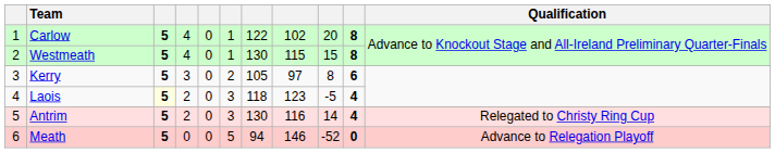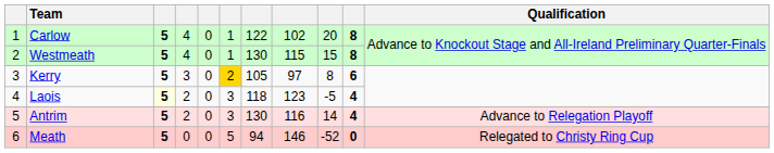 <table class="wikitable" style="text-align:center">
 <tr>
 <th width=20></th>
 <th width=150 style="text-align:left;">Team</th>
 <th width=20></th>
 <th width=20></th>
 <th width=20></th>
 <th width=20></th>
 <th width=30></th>
 <th width=50></th>
 <th width=20></th>
 <th width=20></th>
 <th>Qualification</th>
 </tr>
 <tr style="background:#ccffcc">
 <td>1</td>
 <td align=left> <a href='#'>Carlow</a></td>
 <td><strong>5</strong></td>
 <td>4</td>
 <td>0</td>
 <td>1</td>
 <td>122</td>
 <td>102</td>
 <td>20</td>
 <td><strong>8</strong></td>
 <td rowspan="2">Advance to <a href='#'>Knockout Stage</a> and <a href='#'>All-Ireland Preliminary Quarter-Finals</a></td>
 </tr>
 <tr style="background:#ccffcc">
 <td>2</td>
 <td align=left> <a href='#'>Westmeath</a></td>
 <td><strong>5</strong></td>
 <td>4</td>
 <td>0</td>
 <td>1</td>
 <td>130</td>
 <td>115</td>
 <td>15</td>
 <td><strong>8</strong></td>
 </tr>
 <tr>
 <td>3</td>
 <td align=left> <a href='#'>Kerry</a></td>
 <td><strong>5</strong></td>
 <td>3</td>
 <td>0</td>
-<td>2</td>
+<td style="background: gold;">2</td>
 <td>105</td>
 <td>97</td>
 <td>8</td>
 <td><strong>6</strong></td>
 <td rowspan="2"></td>
 </tr>
 <tr>
 <td>4</td>
 <td align=left> <a href='#'>Laois</a></td>
 <td style="background: lightyellow;"><strong>5</strong></td>
 <td>2</td>
 <td>0</td>
 <td>3</td>
 <td>118</td>
 <td>123</td>
 <td>-5</td>
 <td><strong>4</strong></td>
 </tr>
 <tr style="background:#ffdfdf">
 <td>5</td>
 <td align=left> <a href='#'>Antrim</a></td>
 <td><strong>5</strong></td>
 <td>2</td>
 <td>0</td>
 <td>3</td>
 <td>130</td>
 <td>116</td>
 <td>14</td>
 <td><strong>4</strong></td>
-<td>Relegated to <a href='#'>Christy Ring Cup</a></td>
+<td>Advance to <a href='#'>Relegation Playoff</a></td>
 </tr>
 <tr style="background:#ffcccc">
 <td>6</td>
 <td align=left> <a href='#'>Meath</a></td>
 <td><strong>5</strong></td>
 <td>0</td>
 <td>0</td>
 <td>5</td>
 <td>94</td>
 <td>146</td>
 <td>-52</td>
 <td><strong>0</strong></td>
-<td>Advance to <a href='#'>Relegation Playoff</a></td>
+<td>Relegated to <a href='#'>Christy Ring Cup</a></td>
 </tr>
 </table>
